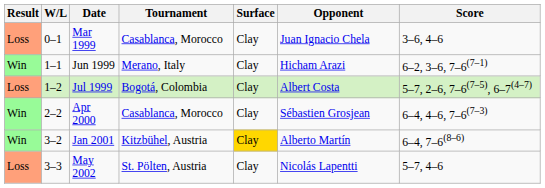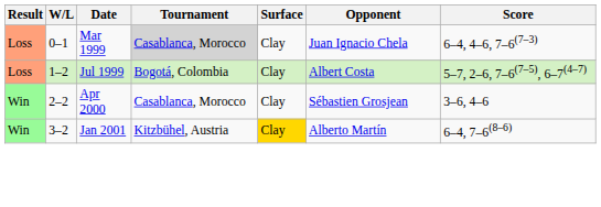 <table class="sortable wikitable">
 <tr>
 <th style="width:35px">Result</th>
 <th style="width:30px" class="unsortable">W/L</th>
 <th style="width:60px;">Date</th>
 <th style="width:150px;">Tournament</th>
 <th style="width:45px">Surface</th>
 <th style="width:160px;">Opponent</th>
 <th style="width:185px" class="unsortable">Score</th>
 </tr>
 <tr>
 <td style="background:#ffa07a;">Loss</td>
 <td>0–1</td>
 <td><a href='#'>Mar 1999</a></td>
-<td><a href='#'>Casablanca</a>, Morocco</td>
+<td style="background: lightgrey;"><a href='#'>Casablanca</a>, Morocco</td>
 <td>Clay</td>
 <td> <a href='#'>Juan Ignacio Chela</a></td>
-<td>3–6, 4–6</td>
-</tr>
-<tr>
-<td style="background:#98fb98;">Win</td>
-<td>1–1</td>
-<td>Jun 1999</td>
-<td><a href='#'>Merano</a>, Italy</td>
-<td>Clay</td>
-<td> <a href='#'>Hicham Arazi</a></td>
-<td>6–2, 3–6, 7–6<sup>(7–1)</sup></td>
+<td>6–4, 4–6, 7–6<sup>(7–3)</sup></td>
 </tr>
 <tr bgcolor="#d4f1c5">
 <td style="background:#ffa07a;">Loss</td>
 <td>1–2</td>
 <td><a href='#'>Jul 1999</a></td>
 <td><a href='#'>Bogotá</a>, Colombia</td>
 <td>Clay</td>
 <td> <a href='#'>Albert Costa</a></td>
 <td>5–7, 2–6, 7–6<sup>(7–5)</sup>, 6–7<sup>(4–7)</sup></td>
 </tr>
 <tr>
 <td style="background:#98fb98;">Win</td>
 <td>2–2</td>
 <td><a href='#'>Apr 2000</a></td>
 <td><a href='#'>Casablanca</a>, Morocco</td>
 <td>Clay</td>
 <td> <a href='#'>Sébastien Grosjean</a></td>
-<td>6–4, 4–6, 7–6<sup>(7–3)</sup></td>
+<td>3–6, 4–6</td>
 </tr>
 <tr>
 <td style="background:#98fb98;">Win</td>
 <td>3–2</td>
 <td><a href='#'>Jan 2001</a></td>
 <td><a href='#'>Kitzbühel</a>, Austria</td>
 <td style="background: gold;">Clay</td>
 <td> <a href='#'>Alberto Martín</a></td>
 <td>6–4, 7–6<sup>(8–6)</sup></td>
 </tr>
-<tr>
-<td style="background:#ffa07a;">Loss</td>
-<td>3–3</td>
-<td><a href='#'>May 2002</a></td>
-<td><a href='#'>St. Pölten</a>, Austria</td>
-<td>Clay</td>
-<td> <a href='#'>Nicolás Lapentti</a></td>
-<td>5–7, 4–6</td>
-</tr>
 </table>
